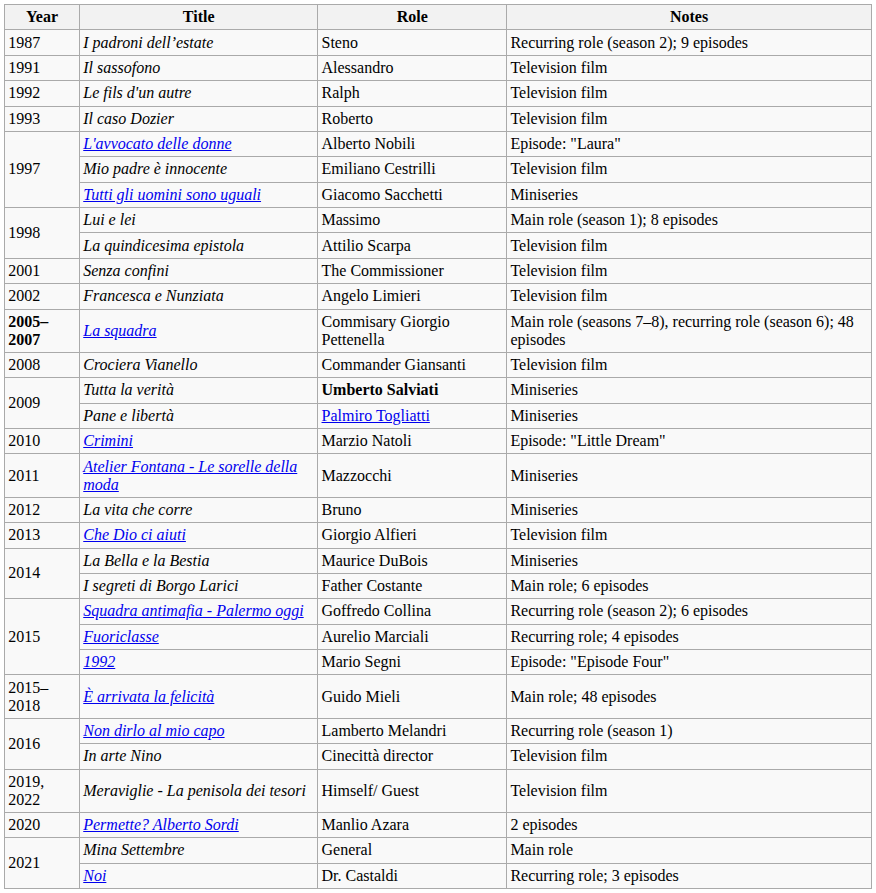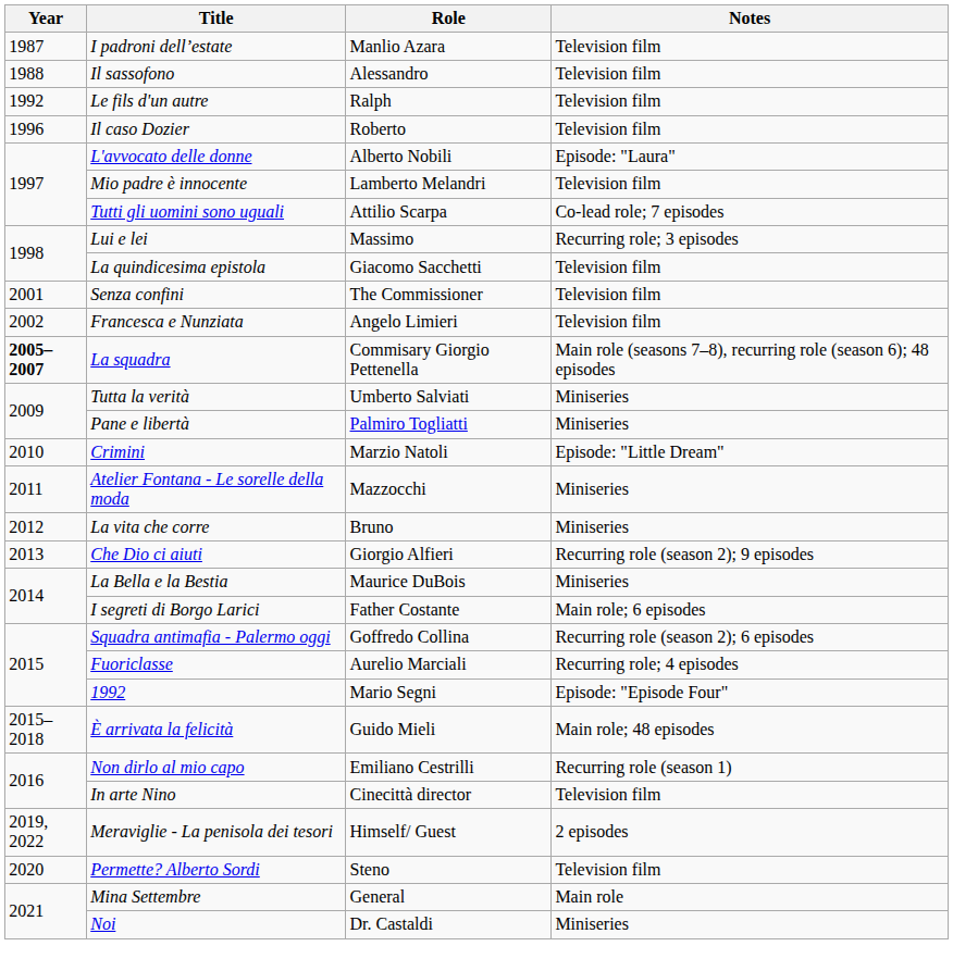 <table class="wikitable">
 <tr>
 <th>Year</th>
 <th>Title</th>
 <th>Role</th>
 <th>Notes</th>
 </tr>
 <tr>
 <td>1987</td>
 <td><em>I padroni dell’estate</em></td>
-<td>Steno</td>
-<td>Recurring role (season 2); 9 episodes</td>
+<td>Manlio Azara</td>
+<td>Television film</td>
 </tr>
 <tr>
-<td>1991</td>
+<td>1988</td>
 <td><em>Il sassofono</em></td>
 <td>Alessandro</td>
 <td>Television film</td>
 </tr>
 <tr>
 <td>1992</td>
 <td><em>Le fils d'un autre</em></td>
 <td>Ralph</td>
 <td>Television film</td>
 </tr>
 <tr>
-<td>1993</td>
+<td>1996</td>
 <td><em>Il caso Dozier</em></td>
 <td>Roberto</td>
 <td>Television film</td>
 </tr>
 <tr>
 <td rowspan="3">1997</td>
 <td><em><a href='#'>L'avvocato delle donne</a></em></td>
 <td>Alberto Nobili</td>
 <td>Episode: "Laura"</td>
 </tr>
 <tr>
 <td><em>Mio padre è innocente</em></td>
-<td>Emiliano Cestrilli</td>
+<td>Lamberto Melandri</td>
 <td>Television film</td>
 </tr>
 <tr>
 <td><em><a href='#'>Tutti gli uomini sono uguali</a></em></td>
-<td>Giacomo Sacchetti</td>
-<td>Miniseries</td>
+<td>Attilio Scarpa</td>
+<td>Co-lead role; 7 episodes</td>
 </tr>
 <tr>
 <td rowspan="2">1998</td>
 <td><em>Lui e lei</em></td>
 <td>Massimo</td>
-<td>Main role (season 1); 8 episodes</td>
+<td>Recurring role; 3 episodes</td>
 </tr>
 <tr>
 <td><em>La quindicesima epistola</em></td>
-<td>Attilio Scarpa</td>
+<td>Giacomo Sacchetti</td>
 <td>Television film</td>
 </tr>
 <tr>
 <td>2001</td>
 <td><em>Senza confini</em></td>
 <td>The Commissioner</td>
 <td>Television film</td>
 </tr>
 <tr>
 <td>2002</td>
 <td><em>Francesca e Nunziata</em></td>
 <td>Angelo Limieri</td>
 <td>Television film</td>
 </tr>
 <tr>
 <td><strong>2005–2007</strong></td>
 <td><em><a href='#'>La squadra</a></em></td>
 <td>Commisary Giorgio Pettenella</td>
 <td>Main role (seasons 7–8), recurring role (season 6); 48 episodes</td>
 </tr>
 <tr>
-<td>2008</td>
-<td><em>Crociera Vianello</em></td>
-<td>Commander Giansanti</td>
-<td>Television film</td>
-</tr>
-<tr>
 <td rowspan="2">2009</td>
 <td><em>Tutta la verità</em></td>
-<td><strong>Umberto Salviati</strong></td>
+<td>Umberto Salviati</td>
 <td>Miniseries</td>
 </tr>
 <tr>
 <td><em>Pane e libertà</em></td>
 <td><a href='#'>Palmiro Togliatti</a></td>
 <td>Miniseries</td>
 </tr>
 <tr>
 <td>2010</td>
 <td><em><a href='#'>Crimini</a></em></td>
 <td>Marzio Natoli</td>
 <td>Episode: "Little Dream"</td>
 </tr>
 <tr>
 <td>2011</td>
 <td><em><a href='#'>Atelier Fontana - Le sorelle della moda</a></em></td>
 <td>Mazzocchi</td>
 <td>Miniseries</td>
 </tr>
 <tr>
 <td>2012</td>
 <td><em>La vita che corre</em></td>
 <td>Bruno</td>
 <td>Miniseries</td>
 </tr>
 <tr>
 <td>2013</td>
 <td><em><a href='#'>Che Dio ci aiuti</a></em></td>
 <td>Giorgio Alfieri</td>
-<td>Television film</td>
+<td>Recurring role (season 2); 9 episodes</td>
 </tr>
 <tr>
 <td rowspan="2">2014</td>
 <td><em>La Bella e la Bestia</em></td>
 <td>Maurice DuBois</td>
 <td>Miniseries</td>
 </tr>
 <tr>
 <td><em>I segreti di Borgo Larici</em></td>
 <td>Father Costante</td>
 <td>Main role; 6 episodes</td>
 </tr>
 <tr>
 <td rowspan="3">2015</td>
 <td><em><a href='#'>Squadra antimafia - Palermo oggi</a></em></td>
 <td>Goffredo Collina</td>
 <td>Recurring role (season 2); 6 episodes</td>
 </tr>
 <tr>
 <td><em><a href='#'>Fuoriclasse</a></em></td>
 <td>Aurelio Marciali</td>
 <td>Recurring role; 4 episodes</td>
 </tr>
 <tr>
 <td><em><a href='#'>1992</a></em></td>
 <td>Mario Segni</td>
 <td>Episode: "Episode Four"</td>
 </tr>
 <tr>
 <td>2015–2018</td>
 <td><em><a href='#'>È arrivata la felicità</a></em></td>
 <td>Guido Mieli</td>
 <td>Main role; 48 episodes</td>
 </tr>
 <tr>
 <td rowspan="2">2016</td>
 <td><em><a href='#'>Non dirlo al mio capo</a></em></td>
-<td>Lamberto Melandri</td>
+<td>Emiliano Cestrilli</td>
 <td>Recurring role (season 1)</td>
 </tr>
 <tr>
 <td><em>In arte Nino</em></td>
 <td>Cinecittà director</td>
 <td>Television film</td>
 </tr>
 <tr>
 <td>2019, 2022</td>
 <td><em>Meraviglie - La penisola dei tesori</em></td>
 <td>Himself/ Guest</td>
-<td>Television film</td>
+<td>2 episodes</td>
 </tr>
 <tr>
 <td>2020</td>
 <td><em><a href='#'>Permette? Alberto Sordi</a></em></td>
-<td>Manlio Azara</td>
-<td>2 episodes</td>
+<td>Steno</td>
+<td>Television film</td>
 </tr>
 <tr>
 <td rowspan="2">2021</td>
 <td><em>Mina Settembre</em></td>
 <td>General</td>
 <td>Main role</td>
 </tr>
 <tr>
 <td><em><a href='#'>Noi</a></em></td>
 <td>Dr. Castaldi</td>
-<td>Recurring role; 3 episodes</td>
+<td>Miniseries</td>
 </tr>
 </table>
